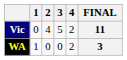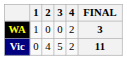 <table class=wikitable style="width:20%;15%;15%;15%;15%;20%">
 <tr>
 <th></th>
 <th>1</th>
 <th>2</th>
 <th>3</th>
 <th>4</th>
 <th>FINAL</th>
 </tr>
 <tr>
+<th style="background:black; color:yellow">WA</th>
+<td align=center>1</td>
+<td align=center>0</td>
+<td align=center>0</td>
+<td align=center>2</td>
+<th>3</th>
+</tr>
+<tr>
 <th style="background:navy; color:white">Vic</th>
 <td align=center>0</td>
 <td align=center>4</td>
 <td align=center>5</td>
 <td align=center>2</td>
 <th>11</th>
 </tr>
-<tr>
-<th style="background:black; color:yellow">WA</th>
-<td align=center>1</td>
-<td align=center>0</td>
-<td align=center>0</td>
-<td align=center>2</td>
-<th>3</th>
-</tr>
 </table>
